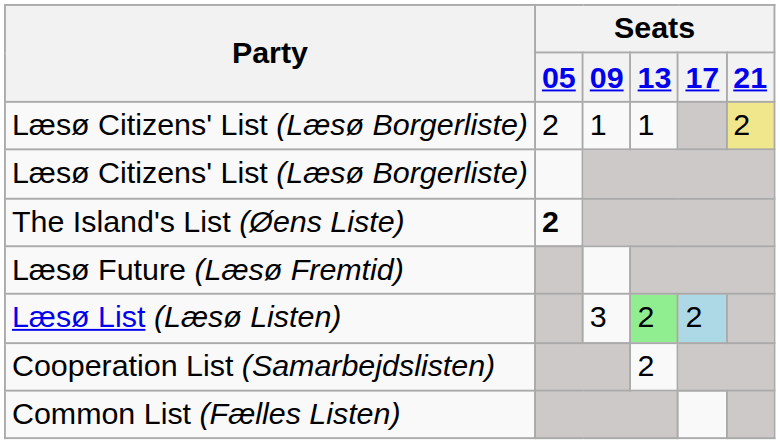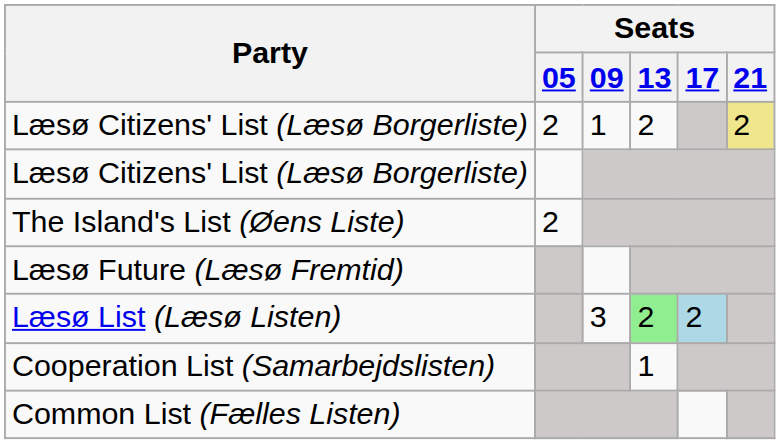 <table class="wikitable">
 <tr>
 <th rowspan=2>Party</th>
 <th colspan=11>Seats</th>
 </tr>
 <tr>
 <th><a href='#'>05</a></th>
 <th><a href='#'>09</a></th>
 <th><a href='#'>13</a></th>
 <th><a href='#'>17</a></th>
 <th><a href='#'>21</a></th>
 </tr>
 <tr>
 <td>Læsø Citizens' List <em>(Læsø Borgerliste)</em></td>
 <td>2</td>
 <td>1</td>
-<td>1</td>
+<td>2</td>
 <td style="background:#CDC9C9;"></td>
 <td style="background: khaki;">2</td>
 </tr>
 <tr>
 <td>Læsø Citizens' List <em>(Læsø Borgerliste)</em></td>
 <td></td>
 <td style="background:#CDC9C9;" colspan=4></td>
 </tr>
 <tr>
 <td>The Island's List <em>(Øens Liste)</em></td>
-<td><strong>2</strong></td>
+<td>2</td>
 <td style="background:#CDC9C9;" colspan=4></td>
 </tr>
 <tr>
 <td>Læsø Future <em>(Læsø Fremtid)</em></td>
 <td style="background:#CDC9C9;"></td>
 <td></td>
 <td style="background:#CDC9C9;" colspan=3></td>
 </tr>
 <tr>
 <td><a href='#'>Læsø List</a> <em>(Læsø Listen)</em></td>
 <td style="background:#CDC9C9;"></td>
 <td>3</td>
 <td style="background: lightgreen;">2</td>
 <td style="background: lightblue;">2</td>
 <td style="background:#CDC9C9;"></td>
 </tr>
 <tr>
 <td>Cooperation List <em>(Samarbejdslisten)</em></td>
 <td style="background:#CDC9C9;" colspan=2></td>
-<td>2</td>
+<td>1</td>
 <td style="background:#CDC9C9;" colspan=2></td>
 </tr>
 <tr>
 <td>Common List <em>(Fælles Listen)</em></td>
 <td style="background:#CDC9C9;" colspan=3></td>
 <td></td>
 <td style="background:#CDC9C9;"></td>
 </tr>
 </table>
